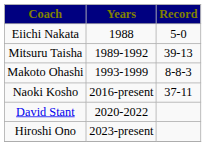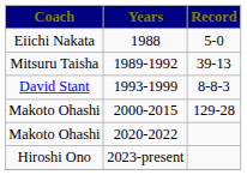 <table class="wikitable" style="text-align:center">
 <tr>
 <th style="background:#000080;color:#808000">Coach</th>
 <th style="background:#000080;color:#808000">Years</th>
 <th style="background:#000080;color:#808000">Record</th>
 </tr>
 <tr>
 <td>Eiichi Nakata</td>
 <td>1988</td>
 <td>5-0 </td>
 </tr>
 <tr>
 <td>Mitsuru Taisha</td>
 <td>1989-1992</td>
 <td>39-13 </td>
 </tr>
 <tr>
-<td>Makoto Ohashi</td>
+<td><a href='#'>David Stant</a></td>
 <td>1993-1999</td>
 <td>8-8-3 </td>
 </tr>
 <tr>
-<td>Naoki Kosho</td>
-<td>2016-present</td>
-<td>37-11 </td>
+<td>Makoto Ohashi</td>
+<td>2000-2015</td>
+<td>129-28 </td>
 </tr>
 <tr>
-<td><a href='#'>David Stant</a></td>
+<td>Makoto Ohashi</td>
 <td>2020-2022</td>
 <td></td>
 </tr>
 <tr>
 <td>Hiroshi Ono</td>
 <td>2023-present</td>
 <td></td>
 </tr>
 <tr>
 </tr>
 </table>
